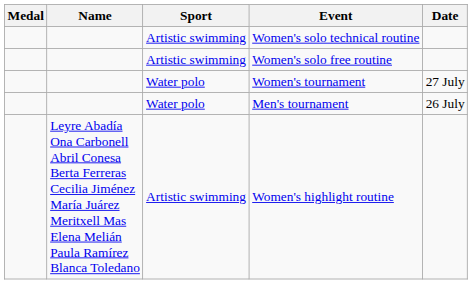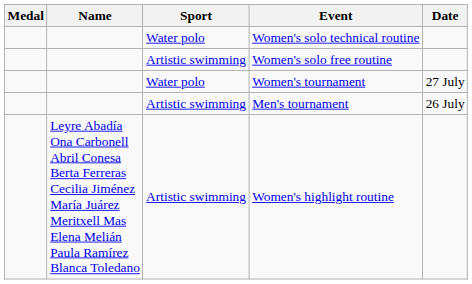 <table class="wikitable sortable" style="font-size:95%">
 <tr>
 <th>Medal</th>
 <th>Name</th>
 <th>Sport</th>
 <th>Event</th>
 <th>Date</th>
 </tr>
 <tr>
 <td></td>
 <td></td>
-<td><a href='#'>Artistic swimming</a></td>
+<td><a href='#'>Water polo</a></td>
 <td><a href='#'>Women's solo technical routine</a></td>
 <td></td>
 </tr>
 <tr>
 <td></td>
 <td></td>
 <td><a href='#'>Artistic swimming</a></td>
 <td><a href='#'>Women's solo free routine</a></td>
 <td></td>
 </tr>
 <tr>
 <td></td>
 <td><br></td>
 <td><a href='#'>Water polo</a></td>
 <td><a href='#'>Women's tournament</a></td>
 <td>27 July</td>
 </tr>
 <tr>
 <td></td>
 <td><br></td>
-<td><a href='#'>Water polo</a></td>
+<td><a href='#'>Artistic swimming</a></td>
 <td><a href='#'>Men's tournament</a></td>
 <td>26 July</td>
 </tr>
 <tr>
 <td></td>
 <td><a href='#'>Leyre Abadía</a><br><a href='#'>Ona Carbonell</a><br><a href='#'>Abril Conesa</a><br><a href='#'>Berta Ferreras</a><br><a href='#'>Cecilia Jiménez</a><br><a href='#'>María Juárez</a><br><a href='#'>Meritxell Mas</a><br><a href='#'>Elena Melián</a><br><a href='#'>Paula Ramírez</a><br><a href='#'>Blanca Toledano</a></td>
 <td><a href='#'>Artistic swimming</a></td>
 <td><a href='#'>Women's highlight routine</a></td>
 <td></td>
 </tr>
 </table>
